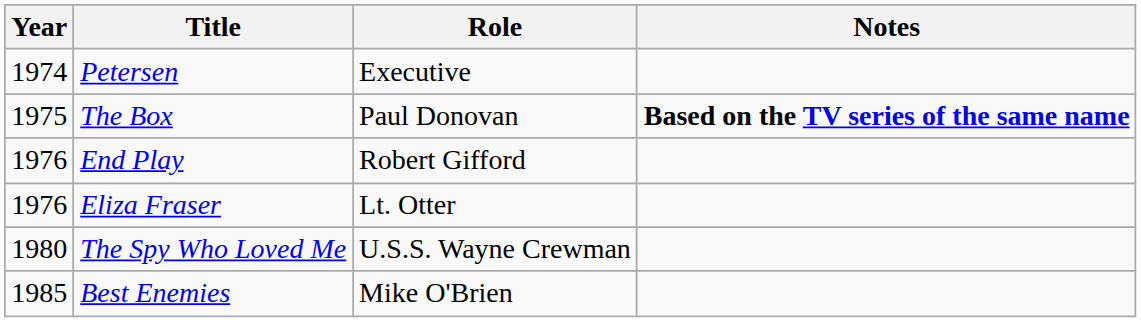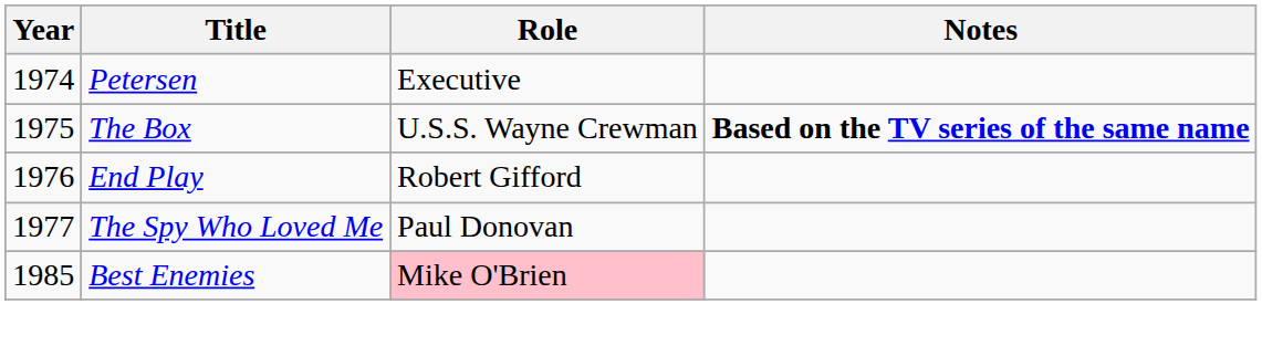 <table class="wikitable">
 <tr>
 <th>Year</th>
 <th>Title</th>
 <th>Role</th>
 <th>Notes</th>
 </tr>
 <tr>
 <td>1974</td>
 <td><em><a href='#'>Petersen</a></em></td>
 <td>Executive</td>
 <td></td>
 </tr>
 <tr>
 <td>1975</td>
 <td><em><a href='#'>The Box</a></em></td>
-<td>Paul Donovan</td>
+<td>U.S.S. Wayne Crewman</td>
 <td><strong>Based on the <a href='#'>TV series of the same name</a></strong></td>
 </tr>
 <tr>
 <td>1976</td>
 <td><em><a href='#'>End Play</a></em></td>
 <td>Robert Gifford</td>
 <td></td>
 </tr>
 <tr>
-<td>1976</td>
-<td><em><a href='#'>Eliza Fraser</a></em></td>
-<td>Lt. Otter</td>
-<td></td>
-</tr>
-<tr>
-<td>1980</td>
+<td>1977</td>
 <td><em><a href='#'>The Spy Who Loved Me</a></em></td>
-<td>U.S.S. Wayne Crewman</td>
+<td>Paul Donovan</td>
 <td></td>
 </tr>
 <tr>
 <td>1985</td>
 <td><em><a href='#'>Best Enemies</a></em></td>
-<td>Mike O'Brien</td>
+<td style="background: pink;">Mike O'Brien</td>
 <td></td>
 </tr>
 </table>
